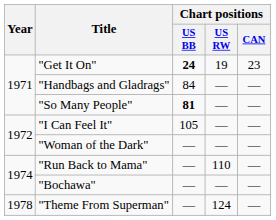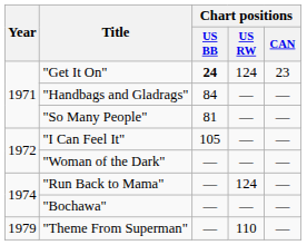 <table class="wikitable" style="text-align:center;">
 <tr>
 <th rowspan="2">Year</th>
 <th rowspan="2">Title</th>
 <th colspan="3">Chart positions</th>
 </tr>
 <tr style="font-size:smaller;">
 <th width="35"><a href='#'>US<br>BB</a><br></th>
 <th width="35"><a href='#'>US<br>RW</a><br></th>
 <th width="35"><a href='#'>CAN</a><br></th>
 </tr>
 <tr>
 <td rowspan="3">1971</td>
 <td align="left">"Get It On"</td>
 <td><strong>24</strong></td>
-<td>19</td>
+<td>124</td>
 <td>23</td>
 </tr>
 <tr>
 <td align="left">"Handbags and Gladrags"</td>
 <td>84</td>
 <td>—</td>
 <td>—</td>
 </tr>
 <tr>
 <td align="left">"So Many People"</td>
-<td><strong>81</strong></td>
+<td>81</td>
 <td>—</td>
 <td>—</td>
 </tr>
 <tr>
 <td rowspan="2">1972</td>
 <td align="left">"I Can Feel It"</td>
 <td>105</td>
 <td>—</td>
 <td>—</td>
 </tr>
 <tr>
 <td align="left">"Woman of the Dark"</td>
 <td>—</td>
 <td>—</td>
 <td>—</td>
 </tr>
 <tr>
 <td rowspan="2">1974</td>
 <td align="left">"Run Back to Mama"</td>
 <td>—</td>
-<td>110</td>
+<td>124</td>
 <td>—</td>
 </tr>
 <tr>
 <td align="left">"Bochawa"</td>
 <td>—</td>
 <td>—</td>
 <td>—</td>
 </tr>
 <tr>
-<td>1978</td>
+<td>1979</td>
 <td align="left">"Theme From Superman"</td>
 <td>—</td>
-<td>124</td>
+<td>110</td>
 <td>—</td>
 </tr>
 </table>
